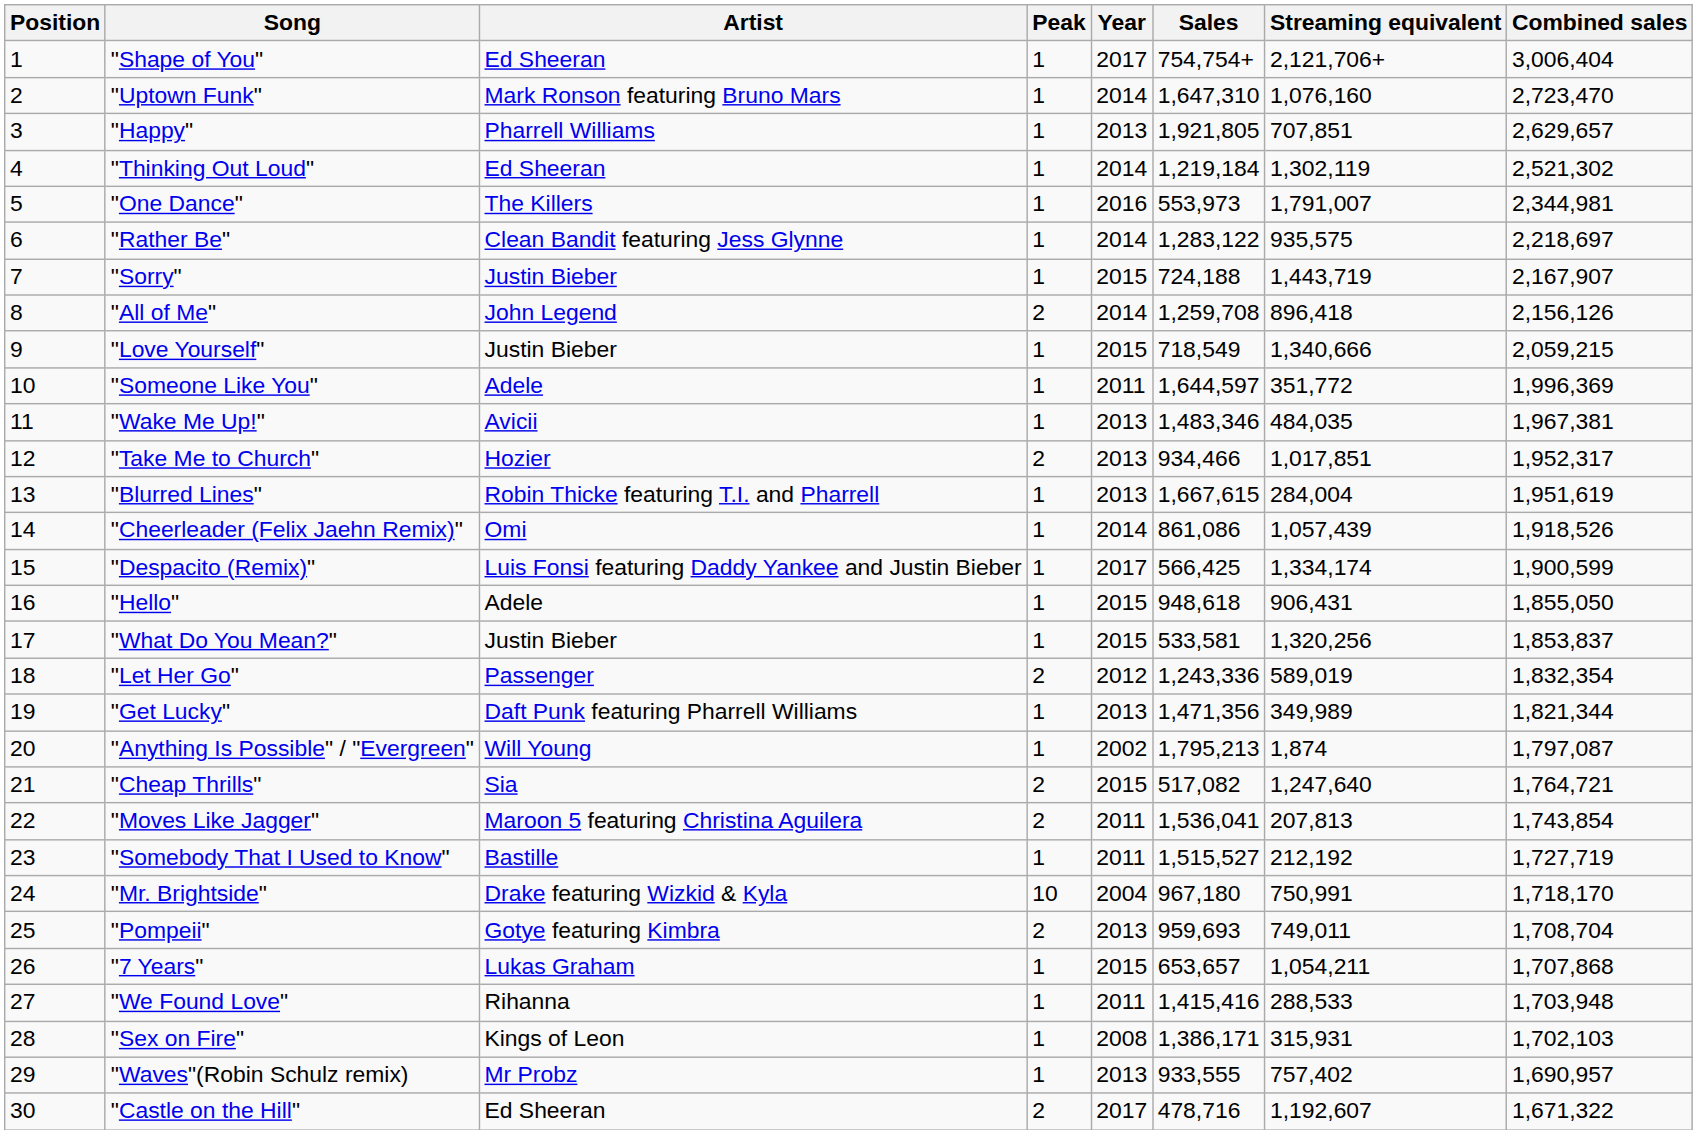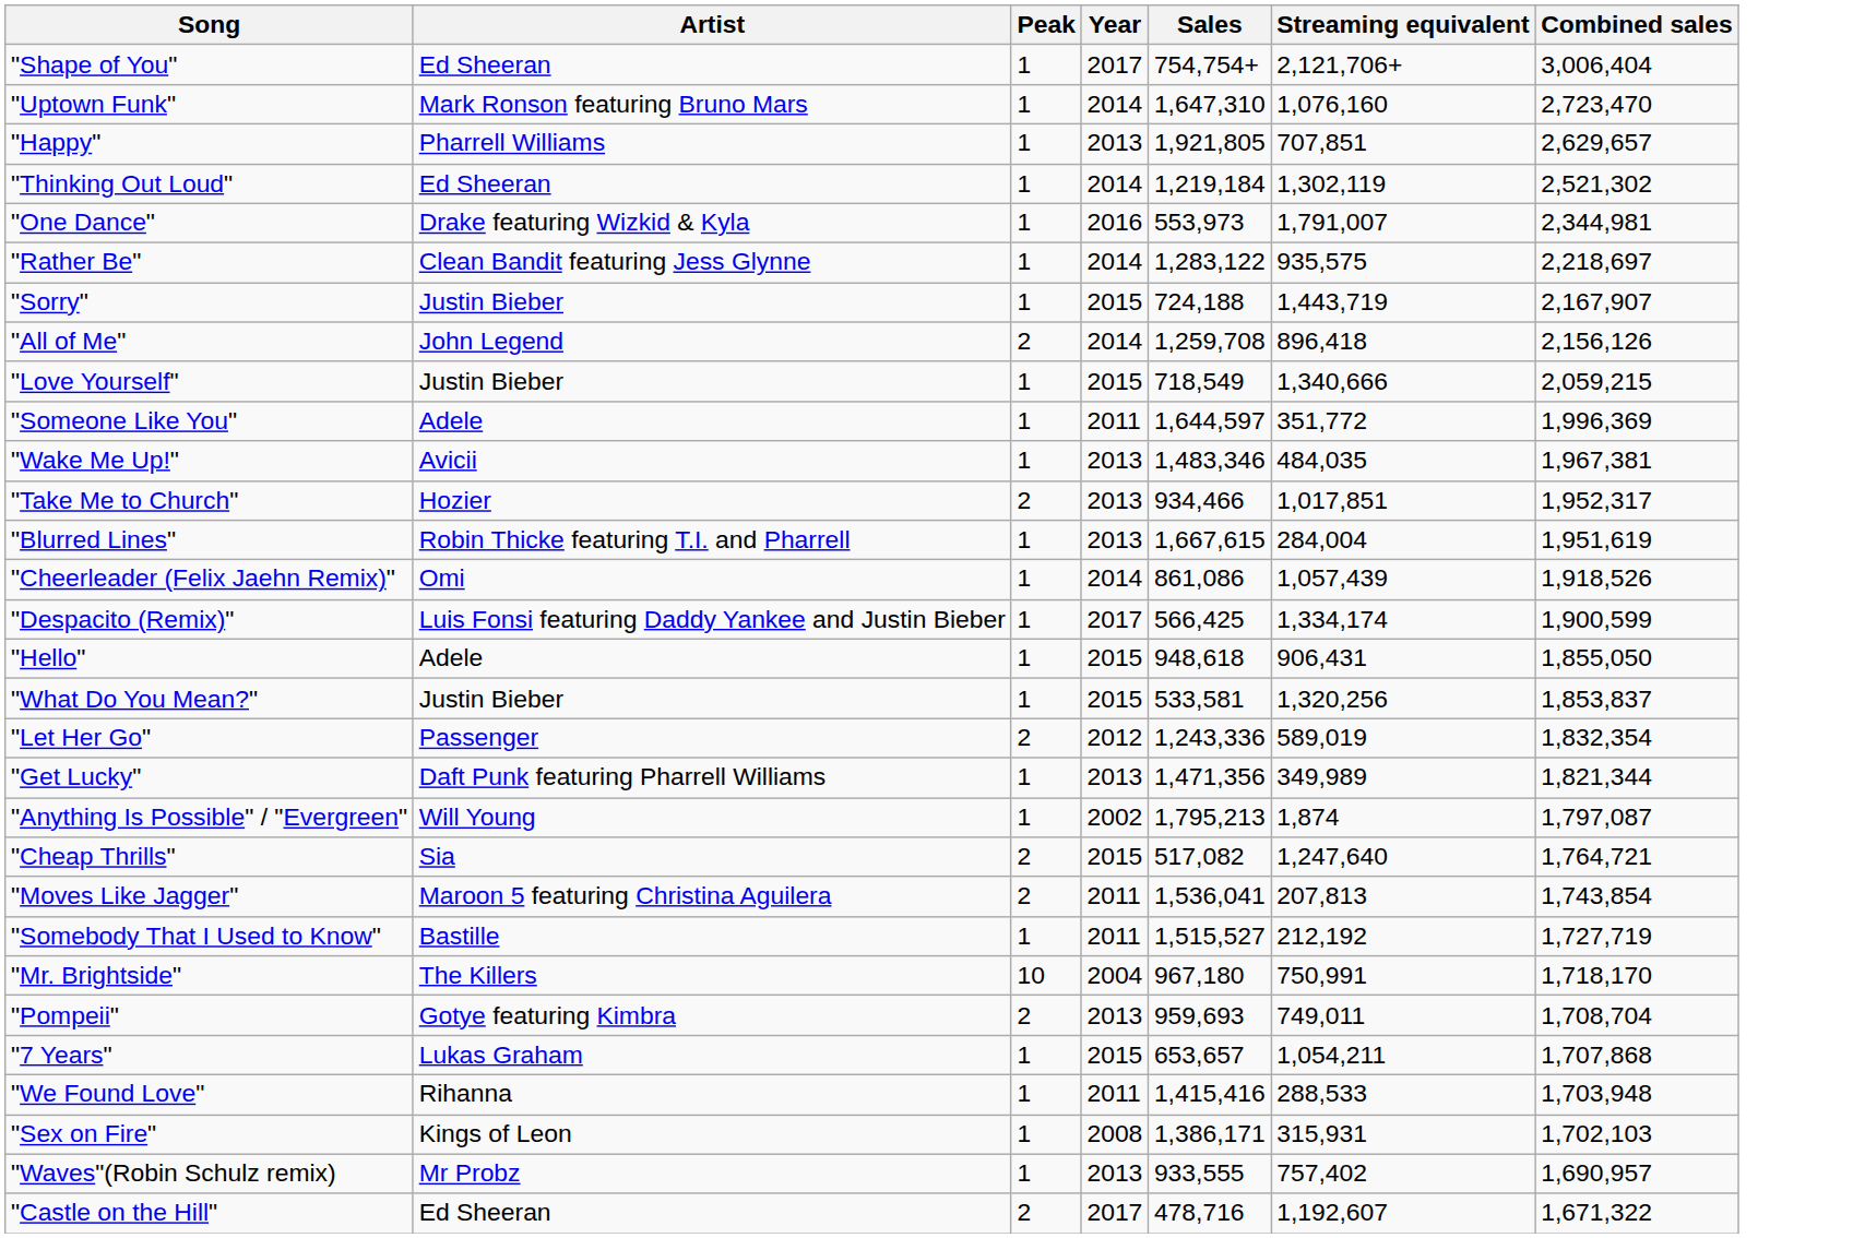 <table class="wikitable plainrowheaders sortable">
 <tr>
-<th scope="col">Position</th>
 <th scope="col">Song</th>
 <th scope="col">Artist</th>
 <th scope="col">Peak</th>
 <th scope="col">Year</th>
 <th scope="col">Sales</th>
 <th scope="col">Streaming equivalent</th>
 <th scope="col">Combined sales</th>
 </tr>
 <tr>
-<td>1</td>
 <td>"<a href='#'>Shape of You</a>"</td>
 <td><a href='#'>Ed Sheeran</a></td>
 <td>1</td>
 <td>2017</td>
 <td>754,754+</td>
 <td>2,121,706+</td>
 <td>3,006,404</td>
 </tr>
 <tr>
-<td>2</td>
 <td>"<a href='#'>Uptown Funk</a>"</td>
 <td><a href='#'>Mark Ronson</a> featuring <a href='#'>Bruno Mars</a></td>
 <td>1</td>
 <td>2014</td>
 <td>1,647,310</td>
 <td>1,076,160</td>
 <td>2,723,470</td>
 </tr>
 <tr>
-<td>3</td>
 <td>"<a href='#'>Happy</a>"</td>
 <td><a href='#'>Pharrell Williams</a></td>
 <td>1</td>
 <td>2013</td>
 <td>1,921,805</td>
 <td>707,851</td>
 <td>2,629,657</td>
 </tr>
 <tr>
-<td>4</td>
 <td>"<a href='#'>Thinking Out Loud</a>"</td>
 <td><a href='#'>Ed Sheeran</a></td>
 <td>1</td>
 <td>2014</td>
 <td>1,219,184</td>
 <td>1,302,119</td>
 <td>2,521,302</td>
 </tr>
 <tr>
-<td>5</td>
 <td>"<a href='#'>One Dance</a>"</td>
-<td><a href='#'>The Killers</a></td>
+<td><a href='#'>Drake</a> featuring <a href='#'>Wizkid</a> & <a href='#'>Kyla</a></td>
 <td>1</td>
 <td>2016</td>
 <td>553,973</td>
 <td>1,791,007</td>
 <td>2,344,981</td>
 </tr>
 <tr>
-<td>6</td>
 <td>"<a href='#'>Rather Be</a>"</td>
 <td><a href='#'>Clean Bandit</a> featuring <a href='#'>Jess Glynne</a></td>
 <td>1</td>
 <td>2014</td>
 <td>1,283,122</td>
 <td>935,575</td>
 <td>2,218,697</td>
 </tr>
 <tr>
-<td>7</td>
 <td>"<a href='#'>Sorry</a>"</td>
 <td><a href='#'>Justin Bieber</a></td>
 <td>1</td>
 <td>2015</td>
 <td>724,188</td>
 <td>1,443,719</td>
 <td>2,167,907</td>
 </tr>
 <tr>
-<td>8</td>
 <td>"<a href='#'>All of Me</a>"</td>
 <td><a href='#'>John Legend</a></td>
 <td>2</td>
 <td>2014</td>
 <td>1,259,708</td>
 <td>896,418</td>
 <td>2,156,126</td>
 </tr>
 <tr>
-<td>9</td>
 <td>"<a href='#'>Love Yourself</a>"</td>
 <td>Justin Bieber</td>
 <td>1</td>
 <td>2015</td>
 <td>718,549</td>
 <td>1,340,666</td>
 <td>2,059,215</td>
 </tr>
 <tr>
-<td>10</td>
 <td>"<a href='#'>Someone Like You</a>"</td>
 <td><a href='#'>Adele</a></td>
 <td>1</td>
 <td>2011</td>
 <td>1,644,597</td>
 <td>351,772</td>
 <td>1,996,369</td>
 </tr>
 <tr>
-<td>11</td>
 <td>"<a href='#'>Wake Me Up!</a>"</td>
 <td><a href='#'>Avicii</a></td>
 <td>1</td>
 <td>2013</td>
 <td>1,483,346</td>
 <td>484,035</td>
 <td>1,967,381</td>
 </tr>
 <tr>
-<td>12</td>
 <td>"<a href='#'>Take Me to Church</a>"</td>
 <td><a href='#'>Hozier</a></td>
 <td>2</td>
 <td>2013</td>
 <td>934,466</td>
 <td>1,017,851</td>
 <td>1,952,317</td>
 </tr>
 <tr>
-<td>13</td>
 <td>"<a href='#'>Blurred Lines</a>"</td>
 <td><a href='#'>Robin Thicke</a> featuring <a href='#'>T.I.</a> and <a href='#'>Pharrell</a></td>
 <td>1</td>
 <td>2013</td>
 <td>1,667,615</td>
 <td>284,004</td>
 <td>1,951,619</td>
 </tr>
 <tr>
-<td>14</td>
 <td>"<a href='#'>Cheerleader (Felix Jaehn Remix)</a>"</td>
 <td><a href='#'>Omi</a></td>
 <td>1</td>
 <td>2014</td>
 <td>861,086</td>
 <td>1,057,439</td>
 <td>1,918,526</td>
 </tr>
 <tr>
-<td>15</td>
 <td>"<a href='#'>Despacito (Remix)</a>"</td>
 <td><a href='#'>Luis Fonsi</a> featuring <a href='#'>Daddy Yankee</a> and Justin Bieber</td>
 <td>1</td>
 <td>2017</td>
 <td>566,425</td>
 <td>1,334,174</td>
 <td>1,900,599</td>
 </tr>
 <tr>
-<td>16</td>
 <td>"<a href='#'>Hello</a>"</td>
 <td>Adele</td>
 <td>1</td>
 <td>2015</td>
 <td>948,618</td>
 <td>906,431</td>
 <td>1,855,050</td>
 </tr>
 <tr>
-<td>17</td>
 <td>"<a href='#'>What Do You Mean?</a>"</td>
 <td>Justin Bieber</td>
 <td>1</td>
 <td>2015</td>
 <td>533,581</td>
 <td>1,320,256</td>
 <td>1,853,837</td>
 </tr>
 <tr>
-<td>18</td>
 <td>"<a href='#'>Let Her Go</a>"</td>
 <td><a href='#'>Passenger</a></td>
 <td>2</td>
 <td>2012</td>
 <td>1,243,336</td>
 <td>589,019</td>
 <td>1,832,354</td>
 </tr>
 <tr>
-<td>19</td>
 <td>"<a href='#'>Get Lucky</a>"</td>
 <td><a href='#'>Daft Punk</a> featuring Pharrell Williams</td>
 <td>1</td>
 <td>2013</td>
 <td>1,471,356</td>
 <td>349,989</td>
 <td>1,821,344</td>
 </tr>
 <tr>
-<td>20</td>
 <td>"<a href='#'>Anything Is Possible</a>" / "<a href='#'>Evergreen</a>"</td>
 <td><a href='#'>Will Young</a></td>
 <td>1</td>
 <td>2002</td>
 <td>1,795,213</td>
 <td>1,874</td>
 <td>1,797,087</td>
 </tr>
 <tr>
-<td>21</td>
 <td>"<a href='#'>Cheap Thrills</a>"</td>
 <td><a href='#'>Sia</a></td>
 <td>2</td>
 <td>2015</td>
 <td>517,082</td>
 <td>1,247,640</td>
 <td>1,764,721</td>
 </tr>
 <tr>
-<td>22</td>
 <td>"<a href='#'>Moves Like Jagger</a>"</td>
 <td><a href='#'>Maroon 5</a> featuring <a href='#'>Christina Aguilera</a></td>
 <td>2</td>
 <td>2011</td>
 <td>1,536,041</td>
 <td>207,813</td>
 <td>1,743,854</td>
 </tr>
 <tr>
-<td>23</td>
 <td>"<a href='#'>Somebody That I Used to Know</a>"</td>
 <td><a href='#'>Bastille</a></td>
 <td>1</td>
 <td>2011</td>
 <td>1,515,527</td>
 <td>212,192</td>
 <td>1,727,719</td>
 </tr>
 <tr>
-<td>24</td>
 <td>"<a href='#'>Mr. Brightside</a>"</td>
-<td><a href='#'>Drake</a> featuring <a href='#'>Wizkid</a> & <a href='#'>Kyla</a></td>
+<td><a href='#'>The Killers</a></td>
 <td>10</td>
 <td>2004</td>
 <td>967,180</td>
 <td>750,991</td>
 <td>1,718,170</td>
 </tr>
 <tr>
-<td>25</td>
 <td>"<a href='#'>Pompeii</a>"</td>
 <td><a href='#'>Gotye</a> featuring <a href='#'>Kimbra</a></td>
 <td>2</td>
 <td>2013</td>
 <td>959,693</td>
 <td>749,011</td>
 <td>1,708,704</td>
 </tr>
 <tr>
-<td>26</td>
 <td>"<a href='#'>7 Years</a>"</td>
 <td><a href='#'>Lukas Graham</a></td>
 <td>1</td>
 <td>2015</td>
 <td>653,657</td>
 <td>1,054,211</td>
 <td>1,707,868</td>
 </tr>
 <tr>
-<td>27</td>
 <td>"<a href='#'>We Found Love</a>"</td>
 <td>Rihanna</td>
 <td>1</td>
 <td>2011</td>
 <td>1,415,416</td>
 <td>288,533</td>
 <td>1,703,948</td>
 </tr>
 <tr>
-<td>28</td>
 <td>"<a href='#'>Sex on Fire</a>"</td>
 <td>Kings of Leon</td>
 <td>1</td>
 <td>2008</td>
 <td>1,386,171</td>
 <td>315,931</td>
 <td>1,702,103</td>
 </tr>
 <tr>
-<td>29</td>
 <td>"<a href='#'>Waves</a>"(Robin Schulz remix)</td>
 <td><a href='#'>Mr Probz</a></td>
 <td>1</td>
 <td>2013</td>
 <td>933,555</td>
 <td>757,402</td>
 <td>1,690,957</td>
 </tr>
 <tr>
-<td>30</td>
 <td>"<a href='#'>Castle on the Hill</a>"</td>
 <td>Ed Sheeran</td>
 <td>2</td>
 <td>2017</td>
 <td>478,716</td>
 <td>1,192,607</td>
 <td>1,671,322</td>
 </tr>
 </table>
